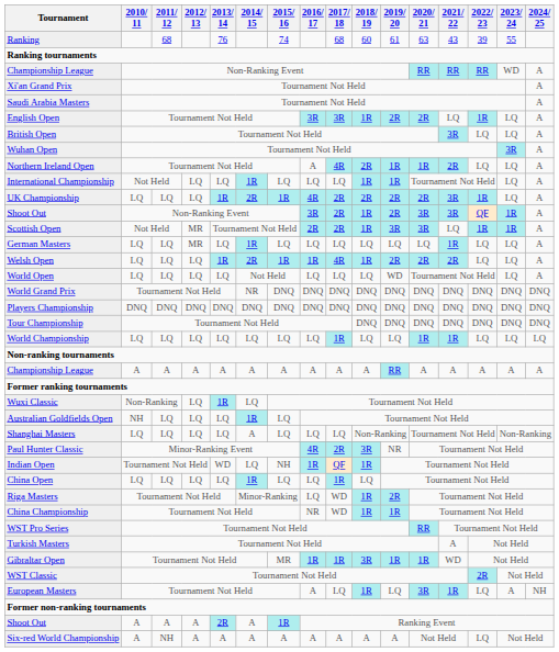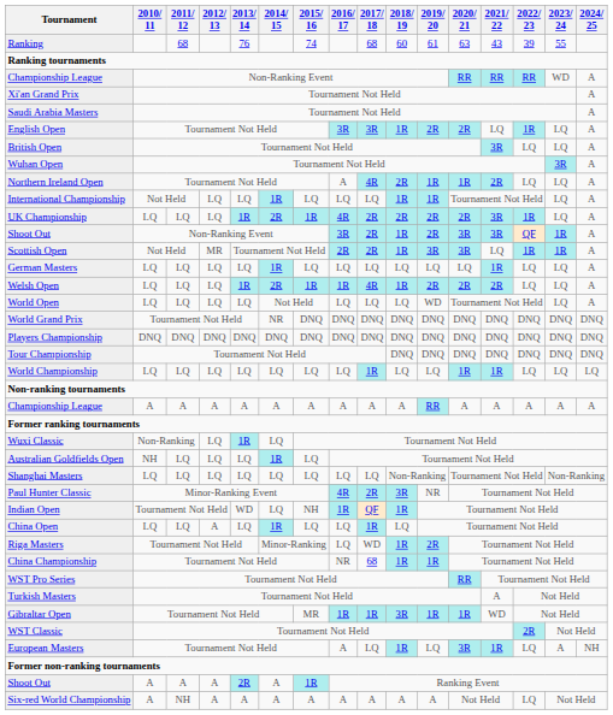 <table class="wikitable" style="font-size:85%;">
 <tr>
 <th>Tournament</th>
 <th><a href='#'>2010/<br>11</a></th>
 <th><a href='#'>2011/<br>12</a></th>
 <th><a href='#'>2012/<br>13</a></th>
 <th><a href='#'>2013/<br>14</a></th>
 <th><a href='#'>2014/<br>15</a></th>
 <th><a href='#'>2015/<br>16</a></th>
 <th><a href='#'>2016/<br>17</a></th>
 <th><a href='#'>2017/<br>18</a></th>
 <th><a href='#'>2018/<br>19</a></th>
 <th><a href='#'>2019/<br>20</a></th>
 <th><a href='#'>2020/<br>21</a></th>
 <th><a href='#'>2021/<br>22</a></th>
 <th><a href='#'>2022/<br>23</a></th>
 <th><a href='#'>2023/<br>24</a></th>
 <th><a href='#'>2024/<br>25</a></th>
 </tr>
 <tr>
 <td style="background:#EFEFEF;"><a href='#'>Ranking</a></td>
 <td align="center"></td>
 <td align="center"><a href='#'>68</a></td>
 <td align="center"></td>
 <td align="center"><a href='#'>76</a></td>
 <td align="center"></td>
 <td align="center"><a href='#'>74</a></td>
 <td align="center"></td>
 <td align="center"><a href='#'>68</a></td>
 <td align="center"><a href='#'>60</a></td>
 <td align="center"><a href='#'>61</a></td>
 <td align="center"><a href='#'>63</a></td>
 <td align="center"><a href='#'>43</a></td>
 <td align="center"><a href='#'>39</a></td>
 <td align="center"><a href='#'>55</a></td>
 <td align="center"></td>
 </tr>
 <tr>
 <td colspan="20"><strong>Ranking tournaments</strong></td>
 </tr>
 <tr>
 <td style="background:#EFEFEF;"><a href='#'>Championship League</a></td>
 <td align="center" colspan="10" style="color:#555555;">Non-Ranking Event</td>
 <td align="center" style="background:#afeeee;"><a href='#'>RR</a></td>
 <td align="center" style="background:#afeeee;"><a href='#'>RR</a></td>
 <td align="center" style="background:#afeeee;"><a href='#'>RR</a></td>
 <td align="center" style="color:#555555;">WD</td>
 <td align="center" style="color:#555555;">A</td>
 </tr>
 <tr>
 <td style="background:#EFEFEF;"><a href='#'>Xi'an Grand Prix</a></td>
 <td align="center" colspan="14" style="color:#555555;">Tournament Not Held</td>
 <td align="center" style="color:#555555;">A</td>
 </tr>
 <tr>
 <td style="background:#EFEFEF;"><a href='#'>Saudi Arabia Masters</a></td>
 <td align="center" colspan="14" style="color:#555555;">Tournament Not Held</td>
 <td align="center" style="color:#555555;">A</td>
 </tr>
 <tr>
 <td style="background:#EFEFEF;"><a href='#'>English Open</a></td>
 <td align="center" colspan="6" style="color:#555555;">Tournament Not Held</td>
 <td align="center" style="background:#afeeee;"><a href='#'>3R</a></td>
 <td align="center" style="background:#afeeee;"><a href='#'>3R</a></td>
 <td align="center" style="background:#afeeee;"><a href='#'>1R</a></td>
 <td align="center" style="background:#afeeee;"><a href='#'>2R</a></td>
 <td align="center" style="background:#afeeee;"><a href='#'>2R</a></td>
 <td align="center" style="color:#555555;">LQ</td>
 <td align="center" style="background:#afeeee;"><a href='#'>1R</a></td>
 <td align="center" style="color:#555555;">LQ</td>
 <td align="center" style="color:#555555;">A</td>
 </tr>
 <tr>
 <td style="background:#EFEFEF;"><a href='#'>British Open</a></td>
 <td align="center" colspan="11" style="color:#555555;">Tournament Not Held</td>
 <td align="center" style="background:#afeeee;"><a href='#'>3R</a></td>
 <td align="center" style="color:#555555;">LQ</td>
 <td align="center" style="color:#555555;">LQ</td>
 <td align="center" style="color:#555555;">A</td>
 </tr>
 <tr>
 <td style="background:#EFEFEF;"><a href='#'>Wuhan Open</a></td>
 <td align="center" colspan="13" style="color:#555555;">Tournament Not Held</td>
 <td align="center" style="background:#afeeee;"><a href='#'>3R</a></td>
 <td align="center" style="color:#555555;">A</td>
 </tr>
 <tr>
 <td style="background:#EFEFEF;"><a href='#'>Northern Ireland Open</a></td>
 <td align="center" colspan="6" style="color:#555555;">Tournament Not Held</td>
 <td align="center" style="color:#555555;">A</td>
 <td align="center" style="background:#afeeee;"><a href='#'>4R</a></td>
 <td align="center" style="background:#afeeee;"><a href='#'>2R</a></td>
 <td align="center" style="background:#afeeee;"><a href='#'>1R</a></td>
 <td align="center" style="background:#afeeee;"><a href='#'>1R</a></td>
 <td align="center" style="background:#afeeee;"><a href='#'>2R</a></td>
 <td align="center" style="color:#555555;">LQ</td>
 <td align="center" style="color:#555555;">LQ</td>
 <td align="center" style="color:#555555;">A</td>
 </tr>
 <tr>
 <td style="background:#EFEFEF;"><a href='#'>International Championship</a></td>
 <td align="center" colspan="2" style="color:#555555;">Not Held</td>
 <td align="center" style="color:#555555;">LQ</td>
 <td align="center" style="color:#555555;">LQ</td>
 <td align="center" style="background:#afeeee;"><a href='#'>1R</a></td>
 <td align="center" style="color:#555555;">LQ</td>
 <td align="center" style="color:#555555;">LQ</td>
 <td align="center" style="color:#555555;">LQ</td>
 <td align="center" style="background:#afeeee;"><a href='#'>1R</a></td>
 <td align="center" style="background:#afeeee;"><a href='#'>1R</a></td>
 <td align="center" colspan="3" style="color:#555555;">Tournament Not Held</td>
 <td align="center" style="color:#555555;">LQ</td>
 <td align="center" style="color:#555555;">A</td>
 </tr>
 <tr>
 <td style="background:#EFEFEF;"><a href='#'>UK Championship</a></td>
 <td align="center" style="color:#555555;">LQ</td>
 <td align="center" style="color:#555555;">LQ</td>
 <td align="center" style="color:#555555;">LQ</td>
 <td align="center" style="background:#afeeee;"><a href='#'>1R</a></td>
 <td align="center" style="background:#afeeee;"><a href='#'>2R</a></td>
 <td align="center" style="background:#afeeee;"><a href='#'>1R</a></td>
 <td align="center" style="background:#afeeee;"><a href='#'>4R</a></td>
 <td align="center" style="background:#afeeee;"><a href='#'>2R</a></td>
 <td align="center" style="background:#afeeee;"><a href='#'>2R</a></td>
 <td align="center" style="background:#afeeee;"><a href='#'>2R</a></td>
 <td align="center" style="background:#afeeee;"><a href='#'>2R</a></td>
 <td align="center" style="background:#afeeee;"><a href='#'>3R</a></td>
 <td align="center" style="background:#afeeee;"><a href='#'>1R</a></td>
 <td align="center" style="color:#555555;">LQ</td>
 <td align="center" style="color:#555555;">A</td>
 </tr>
 <tr>
 <td style="background:#EFEFEF;"><a href='#'>Shoot Out</a></td>
 <td align="center" colspan="6" style="color:#555555;">Non-Ranking Event</td>
 <td align="center" style="background:#afeeee;"><a href='#'>3R</a></td>
 <td align="center" style="background:#afeeee;"><a href='#'>2R</a></td>
 <td align="center" style="background:#afeeee;"><a href='#'>1R</a></td>
 <td align="center" style="background:#afeeee;"><a href='#'>2R</a></td>
 <td align="center" style="background:#afeeee;"><a href='#'>3R</a></td>
 <td align="center" style="background:#afeeee;"><a href='#'>3R</a></td>
 <td align="center" style="background:#ffebcd;"><a href='#'>QF</a></td>
 <td align="center" style="background:#afeeee;"><a href='#'>1R</a></td>
 <td align="center" style="color:#555555;">A</td>
 </tr>
 <tr>
 <td style="background:#EFEFEF;"><a href='#'>Scottish Open</a></td>
 <td align="center" colspan="2" style="color:#555555;">Not Held</td>
 <td align="center" style="color:#555555;">MR</td>
 <td align="center" colspan="3" style="color:#555555;">Tournament Not Held</td>
 <td align="center" style="background:#afeeee;"><a href='#'>2R</a></td>
 <td align="center" style="background:#afeeee;"><a href='#'>2R</a></td>
 <td align="center" style="background:#afeeee;"><a href='#'>1R</a></td>
 <td align="center" style="background:#afeeee;"><a href='#'>3R</a></td>
 <td align="center" style="background:#afeeee;"><a href='#'>3R</a></td>
 <td align="center" style="color:#555555;">LQ</td>
 <td align="center" style="background:#afeeee;"><a href='#'>1R</a></td>
 <td align="center" style="background:#afeeee;"><a href='#'>1R</a></td>
 <td align="center" style="color:#555555;">A</td>
 </tr>
 <tr>
 <td style="background:#EFEFEF;"><a href='#'>German Masters</a></td>
 <td align="center" style="color:#555555;">LQ</td>
 <td align="center" style="color:#555555;">LQ</td>
-<td align="center" style="color:#555555;">MR</td>
+<td align="center" style="color:#555555;">LQ</td>
 <td align="center" style="color:#555555;">LQ</td>
 <td align="center" style="background:#afeeee;"><a href='#'>1R</a></td>
 <td align="center" style="color:#555555;">LQ</td>
 <td align="center" style="color:#555555;">LQ</td>
 <td align="center" style="color:#555555;">LQ</td>
 <td align="center" style="color:#555555;">LQ</td>
 <td align="center" style="color:#555555;">LQ</td>
 <td align="center" style="color:#555555;">LQ</td>
 <td align="center" style="background:#afeeee;"><a href='#'>1R</a></td>
 <td align="center" style="color:#555555;">LQ</td>
 <td align="center" style="color:#555555;">LQ</td>
 <td align="center" style="color:#555555;">A</td>
 </tr>
 <tr>
 <td style="background:#EFEFEF;"><a href='#'>Welsh Open</a></td>
 <td align="center" style="color:#555555;">LQ</td>
 <td align="center" style="color:#555555;">LQ</td>
 <td align="center" style="color:#555555;">LQ</td>
 <td align="center" style="background:#afeeee;"><a href='#'>1R</a></td>
 <td align="center" style="background:#afeeee;"><a href='#'>2R</a></td>
 <td align="center" style="background:#afeeee;"><a href='#'>1R</a></td>
 <td align="center" style="background:#afeeee;"><a href='#'>1R</a></td>
 <td align="center" style="background:#afeeee;"><a href='#'>4R</a></td>
 <td align="center" style="background:#afeeee;"><a href='#'>1R</a></td>
 <td align="center" style="background:#afeeee;"><a href='#'>2R</a></td>
 <td align="center" style="background:#afeeee;"><a href='#'>2R</a></td>
 <td align="center" style="background:#afeeee;"><a href='#'>2R</a></td>
 <td align="center" style="color:#555555;">LQ</td>
 <td align="center" style="color:#555555;">LQ</td>
 <td align="center" style="color:#555555;">A</td>
 </tr>
 <tr>
 <td style="background:#EFEFEF;"><a href='#'>World Open</a></td>
 <td align="center" style="color:#555555;">LQ</td>
 <td align="center" style="color:#555555;">LQ</td>
 <td align="center" style="color:#555555;">LQ</td>
 <td align="center" style="color:#555555;">LQ</td>
 <td align="center" colspan="2" style="color:#555555;">Not Held</td>
 <td align="center" style="color:#555555;">LQ</td>
 <td align="center" style="color:#555555;">LQ</td>
 <td align="center" style="color:#555555;">LQ</td>
 <td align="center" style="color:#555555;">WD</td>
 <td align="center" colspan="3" style="color:#555555;">Tournament Not Held</td>
 <td align="center" style="color:#555555;">LQ</td>
 <td align="center" style="color:#555555;">A</td>
 </tr>
 <tr>
 <td style="background:#EFEFEF;"><a href='#'>World Grand Prix</a></td>
 <td align="center" colspan="4" style="color:#555555;">Tournament Not Held</td>
 <td align="center" style="color:#555555;">NR</td>
 <td align="center" style="color:#555555;">DNQ</td>
 <td align="center" style="color:#555555;">DNQ</td>
 <td align="center" style="color:#555555;">DNQ</td>
 <td align="center" style="color:#555555;">DNQ</td>
 <td align="center" style="color:#555555;">DNQ</td>
 <td align="center" style="color:#555555;">DNQ</td>
 <td align="center" style="color:#555555;">DNQ</td>
 <td align="center" style="color:#555555;">DNQ</td>
 <td align="center" style="color:#555555;">DNQ</td>
 <td align="center" style="color:#555555;">DNQ</td>
 </tr>
 <tr>
 <td style="background:#EFEFEF;"><a href='#'>Players Championship</a></td>
 <td align="center" style="color:#555555;">DNQ</td>
 <td align="center" style="color:#555555;">DNQ</td>
 <td align="center" style="color:#555555;">DNQ</td>
 <td align="center" style="color:#555555;">DNQ</td>
 <td align="center" style="color:#555555;">DNQ</td>
 <td align="center" style="color:#555555;">DNQ</td>
 <td align="center" style="color:#555555;">DNQ</td>
 <td align="center" style="color:#555555;">DNQ</td>
 <td align="center" style="color:#555555;">DNQ</td>
 <td align="center" style="color:#555555;">DNQ</td>
 <td align="center" style="color:#555555;">DNQ</td>
 <td align="center" style="color:#555555;">DNQ</td>
 <td align="center" style="color:#555555;">DNQ</td>
 <td align="center" style="color:#555555;">DNQ</td>
 <td align="center" style="color:#555555;">DNQ</td>
 </tr>
 <tr>
 <td style="background:#EFEFEF;"><a href='#'>Tour Championship</a></td>
 <td align="center" colspan="8" style="color:#555555;">Tournament Not Held</td>
 <td align="center" style="color:#555555;">DNQ</td>
 <td align="center" style="color:#555555;">DNQ</td>
 <td align="center" style="color:#555555;">DNQ</td>
 <td align="center" style="color:#555555;">DNQ</td>
 <td align="center" style="color:#555555;">DNQ</td>
 <td align="center" style="color:#555555;">DNQ</td>
 <td align="center" style="color:#555555;">DNQ</td>
 </tr>
 <tr>
 <td style="background:#EFEFEF;"><a href='#'>World Championship</a></td>
 <td align="center" style="color:#555555;">LQ</td>
 <td align="center" style="color:#555555;">LQ</td>
 <td align="center" style="color:#555555;">LQ</td>
 <td align="center" style="color:#555555;">LQ</td>
 <td align="center" style="color:#555555;">LQ</td>
 <td align="center" style="color:#555555;">LQ</td>
 <td align="center" style="color:#555555;">LQ</td>
 <td align="center" style="background:#afeeee;"><a href='#'>1R</a></td>
 <td align="center" style="color:#555555;">LQ</td>
 <td align="center" style="color:#555555;">LQ</td>
 <td align="center" style="background:#afeeee;"><a href='#'>1R</a></td>
 <td align="center" style="background:#afeeee;"><a href='#'>1R</a></td>
 <td align="center" style="color:#555555;">LQ</td>
 <td align="center" style="color:#555555;">LQ</td>
 <td align="center" style="color:#555555;">LQ</td>
 </tr>
 <tr>
 <td colspan="20"><strong>Non-ranking tournaments</strong></td>
 </tr>
 <tr>
 <td style="background:#EFEFEF;"><a href='#'>Championship League</a></td>
 <td align="center" style="color:#555555;">A</td>
 <td align="center" style="color:#555555;">A</td>
 <td align="center" style="color:#555555;">A</td>
 <td align="center" style="color:#555555;">A</td>
 <td align="center" style="color:#555555;">A</td>
 <td align="center" style="color:#555555;">A</td>
 <td align="center" style="color:#555555;">A</td>
 <td align="center" style="color:#555555;">A</td>
 <td align="center" style="color:#555555;">A</td>
 <td align="center" style="background:#afeeee;"><a href='#'>RR</a></td>
 <td align="center" style="color:#555555;">A</td>
 <td align="center" style="color:#555555;">A</td>
 <td align="center" style="color:#555555;">A</td>
 <td align="center" style="color:#555555;">A</td>
 <td align="center" style="color:#555555;">A</td>
 </tr>
 <tr>
 <td colspan="20"><strong>Former ranking tournaments</strong></td>
 </tr>
 <tr>
 <td style="background:#EFEFEF;"><a href='#'>Wuxi Classic</a></td>
 <td align="center" colspan="2" style="color:#555555;">Non-Ranking</td>
 <td align="center" style="color:#555555;">LQ</td>
 <td align="center" style="background:#afeeee;"><a href='#'>1R</a></td>
 <td align="center" style="color:#555555;">LQ</td>
 <td align="center" colspan="20" style="color:#555555;">Tournament Not Held</td>
 </tr>
 <tr>
 <td style="background:#EFEFEF;"><a href='#'>Australian Goldfields Open</a></td>
 <td align="center" style="color:#555555;">NH</td>
 <td align="center" style="color:#555555;">LQ</td>
 <td align="center" style="color:#555555;">LQ</td>
 <td align="center" style="color:#555555;">LQ</td>
 <td align="center" style="background:#afeeee;"><a href='#'>1R</a></td>
 <td align="center" style="color:#555555;">LQ</td>
 <td align="center" colspan="20" style="color:#555555;">Tournament Not Held</td>
 </tr>
 <tr>
 <td style="background:#EFEFEF;"><a href='#'>Shanghai Masters</a></td>
 <td align="center" style="color:#555555;">LQ</td>
 <td align="center" style="color:#555555;">LQ</td>
 <td align="center" style="color:#555555;">LQ</td>
 <td align="center" style="color:#555555;">LQ</td>
-<td align="center" style="color:#555555;">A</td>
+<td align="center" style="color:#555555;">LQ</td>
 <td align="center" style="color:#555555;">LQ</td>
 <td align="center" style="color:#555555;">LQ</td>
 <td align="center" style="color:#555555;">LQ</td>
 <td align="center" colspan="2" style="color:#555555;">Non-Ranking</td>
 <td align="center" colspan="3" style="color:#555555;">Tournament Not Held</td>
 <td align="center" colspan="2" style="color:#555555;">Non-Ranking</td>
 </tr>
 <tr>
 <td style="background:#EFEFEF;"><a href='#'>Paul Hunter Classic</a></td>
 <td align="center" colspan="6" style="color:#555555;">Minor-Ranking Event</td>
 <td align="center" style="background:#afeeee;"><a href='#'>4R</a></td>
 <td align="center" style="background:#afeeee;"><a href='#'>2R</a></td>
 <td align="center" style="background:#afeeee;"><a href='#'>3R</a></td>
 <td align="center" style="color:#555555;">NR</td>
 <td align="center" colspan="20" style="color:#555555;">Tournament Not Held</td>
 </tr>
 <tr>
 <td style="background:#EFEFEF;"><a href='#'>Indian Open</a></td>
 <td align="center" colspan="3" style="color:#555555;">Tournament Not Held</td>
 <td align="center" style="color:#555555;">WD</td>
 <td align="center" style="color:#555555;">LQ</td>
 <td align="center" style="color:#555555;">NH</td>
 <td align="center" style="background:#afeeee;"><a href='#'>1R</a></td>
 <td align="center" style="background:#ffebcd;"><a href='#'>QF</a></td>
 <td align="center" style="background:#afeeee;"><a href='#'>1R</a></td>
 <td align="center" colspan="20" style="color:#555555;">Tournament Not Held</td>
 </tr>
 <tr>
 <td style="background:#EFEFEF;"><a href='#'>China Open</a></td>
 <td align="center" style="color:#555555;">LQ</td>
 <td align="center" style="color:#555555;">LQ</td>
-<td align="center" style="color:#555555;">LQ</td>
+<td align="center" style="color:#555555;">A</td>
 <td align="center" style="color:#555555;">LQ</td>
 <td align="center" style="background:#afeeee;"><a href='#'>1R</a></td>
 <td align="center" style="color:#555555;">LQ</td>
 <td align="center" style="color:#555555;">LQ</td>
 <td align="center" style="background:#afeeee;"><a href='#'>1R</a></td>
 <td align="center" style="color:#555555;">LQ</td>
 <td align="center" colspan="20" style="color:#555555;">Tournament Not Held</td>
 </tr>
 <tr>
 <td style="background:#EFEFEF;"><a href='#'>Riga Masters</a></td>
 <td align="center" colspan="4" style="color:#555555;">Tournament Not Held</td>
 <td align="center" colspan="2" style="color:#555555;">Minor-Ranking</td>
 <td align="center" style="color:#555555;">LQ</td>
 <td align="center" style="color:#555555;">WD</td>
 <td align="center" style="background:#afeeee;"><a href='#'>1R</a></td>
 <td align="center" style="background:#afeeee;"><a href='#'>2R</a></td>
 <td align="center" colspan="20" style="color:#555555;">Tournament Not Held</td>
 </tr>
 <tr>
 <td style="background:#EFEFEF;"><a href='#'>China Championship</a></td>
 <td align="center" colspan="6" style="color:#555555;">Tournament Not Held</td>
 <td align="center" style="color:#555555;">NR</td>
-<td align="center" style="color:#555555;">WD</td>
+<td align="center"><a href='#'>68</a></td>
 <td align="center" style="background:#afeeee;"><a href='#'>1R</a></td>
 <td align="center" style="background:#afeeee;"><a href='#'>1R</a></td>
 <td align="center" colspan="20" style="color:#555555;">Tournament Not Held</td>
 </tr>
 <tr>
 <td style="background:#EFEFEF;"><a href='#'>WST Pro Series</a></td>
 <td align="center" colspan="10" style="color:#555555;">Tournament Not Held</td>
 <td align="center" style="background:#afeeee;"><a href='#'>RR</a></td>
 <td align="center" colspan="20" style="color:#555555;">Tournament Not Held</td>
 </tr>
 <tr>
 <td style="background:#EFEFEF;"><a href='#'>Turkish Masters</a></td>
 <td align="center" colspan="11" style="color:#555555;">Tournament Not Held</td>
 <td align="center" style="color:#555555;">A</td>
 <td align="center" colspan="3" style="color:#555555;">Not Held</td>
 </tr>
 <tr>
 <td style="background:#EFEFEF;"><a href='#'>Gibraltar Open</a></td>
 <td align="center" colspan="5" style="color:#555555;">Tournament Not Held</td>
 <td align="center" style="color:#555555;">MR</td>
 <td align="center" style="background:#afeeee;"><a href='#'>1R</a></td>
 <td align="center" style="background:#afeeee;"><a href='#'>1R</a></td>
 <td align="center" style="background:#afeeee;"><a href='#'>3R</a></td>
 <td align="center" style="background:#afeeee;"><a href='#'>1R</a></td>
 <td align="center" style="background:#afeeee;"><a href='#'>1R</a></td>
 <td align="center" style="color:#555555;">WD</td>
 <td align="center" colspan="3" style="color:#555555;">Not Held</td>
 </tr>
 <tr>
 <td style="background:#EFEFEF;"><a href='#'>WST Classic</a></td>
 <td align="center" colspan="12" style="color:#555555;">Tournament Not Held</td>
 <td align="center" style="background:#afeeee;"><a href='#'>2R</a></td>
 <td align="center" colspan="2" style="color:#555555;">Not Held</td>
 </tr>
 <tr>
 <td style="background:#EFEFEF;"><a href='#'>European Masters</a></td>
 <td align="center" colspan="6" style="color:#555555;">Tournament Not Held</td>
 <td align="center" style="color:#555555;">A</td>
 <td align="center" style="color:#555555;">LQ</td>
 <td align="center" style="background:#afeeee;"><a href='#'>1R</a></td>
 <td align="center" style="color:#555555;">LQ</td>
 <td align="center" style="background:#afeeee;"><a href='#'>3R</a></td>
 <td align="center" style="background:#afeeee;"><a href='#'>1R</a></td>
 <td align="center" style="color:#555555;">LQ</td>
 <td align="center" style="color:#555555;">A</td>
 <td align="center" style="color:#555555;">NH</td>
 </tr>
 <tr>
 <td colspan="20"><strong>Former non-ranking tournaments</strong></td>
 </tr>
 <tr>
 <td style="background:#EFEFEF;"><a href='#'>Shoot Out</a></td>
 <td align="center" style="color:#555555;">A</td>
 <td align="center" style="color:#555555;">A</td>
 <td align="center" style="color:#555555;">A</td>
 <td align="center" style="background:#afeeee;"><a href='#'>2R</a></td>
 <td align="center" style="color:#555555;">A</td>
 <td align="center" style="background:#afeeee;"><a href='#'>1R</a></td>
 <td align="center" colspan="20" style="color:#555555;">Ranking Event</td>
 </tr>
 <tr>
 <td style="background:#EFEFEF;"><a href='#'>Six-red World Championship</a></td>
 <td align="center" style="color:#555555;">A</td>
 <td align="center" style="color:#555555;">NH</td>
 <td align="center" style="color:#555555;">A</td>
 <td align="center" style="color:#555555;">A</td>
 <td align="center" style="color:#555555;">A</td>
 <td align="center" style="color:#555555;">A</td>
 <td align="center" style="color:#555555;">A</td>
 <td align="center" style="color:#555555;">A</td>
 <td align="center" style="color:#555555;">A</td>
 <td align="center" style="color:#555555;">A</td>
 <td align="center" colspan="2" style="color:#555555;">Not Held</td>
 <td align="center" style="color:#555555;">LQ</td>
 <td align="center" colspan="2" style="color:#555555;">Not Held</td>
 </tr>
 </table>
